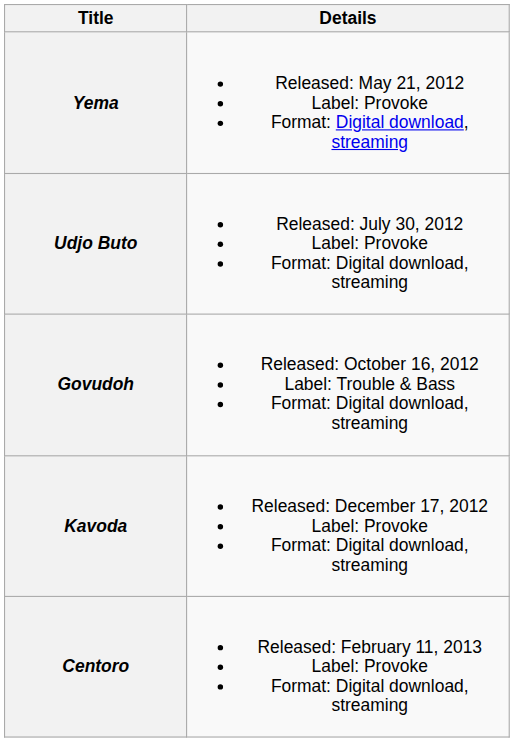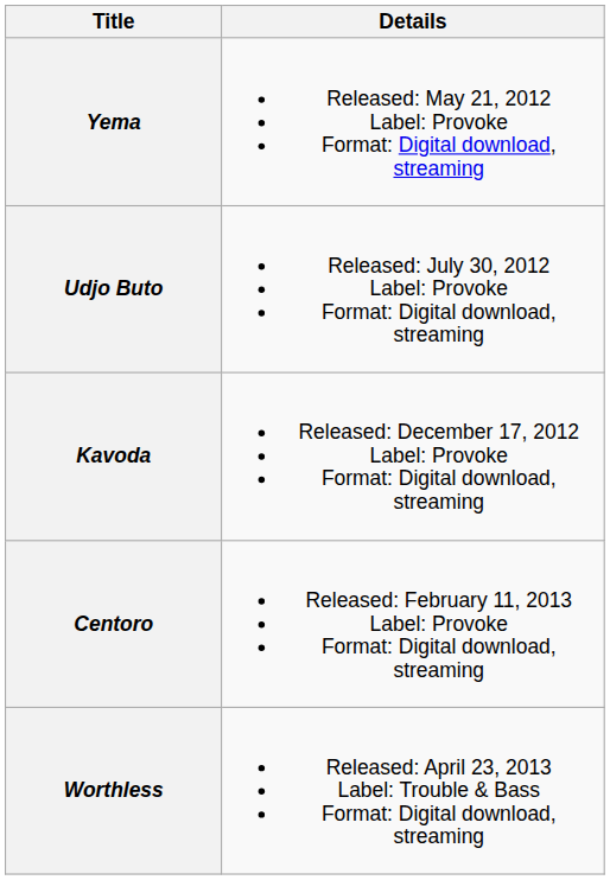 <table class="wikitable plainrowheaders" style="text-align:center;">
 <tr>
 <th scope="col" style="width:10em;">Title</th>
 <th scope="col" style="width:18em;">Details</th>
 </tr>
 <tr>
 <th scope="row"><em>Yema</em></th>
 <td><br><ul><li>Released: May 21, 2012</li><li>Label: Provoke</li><li>Format: <a href='#'>Digital download</a>, <a href='#'>streaming</a></li></ul></td>
 </tr>
 <tr>
 <th scope="row"><em>Udjo Buto</em></th>
 <td><br><ul><li>Released: July 30, 2012</li><li>Label: Provoke</li><li>Format: Digital download, streaming</li></ul></td>
 </tr>
 <tr>
-<th scope="row"><em>Govudoh</em></th>
-<td><br><ul><li>Released: October 16, 2012</li><li>Label: Trouble & Bass</li><li>Format: Digital download, streaming</li></ul></td>
-</tr>
-<tr>
 <th scope="row"><em>Kavoda</em></th>
 <td><br><ul><li>Released: December 17, 2012</li><li>Label: Provoke</li><li>Format: Digital download, streaming</li></ul></td>
 </tr>
 <tr>
 <th scope="row"><em>Centoro</em></th>
 <td><br><ul><li>Released: February 11, 2013</li><li>Label: Provoke</li><li>Format: Digital download, streaming</li></ul></td>
 </tr>
+<tr>
+<th scope="row"><em>Worthless</em></th>
+<td><br><ul><li>Released: April 23, 2013</li><li>Label: Trouble & Bass</li><li>Format: Digital download, streaming</li></ul></td>
+</tr>
 </table>
